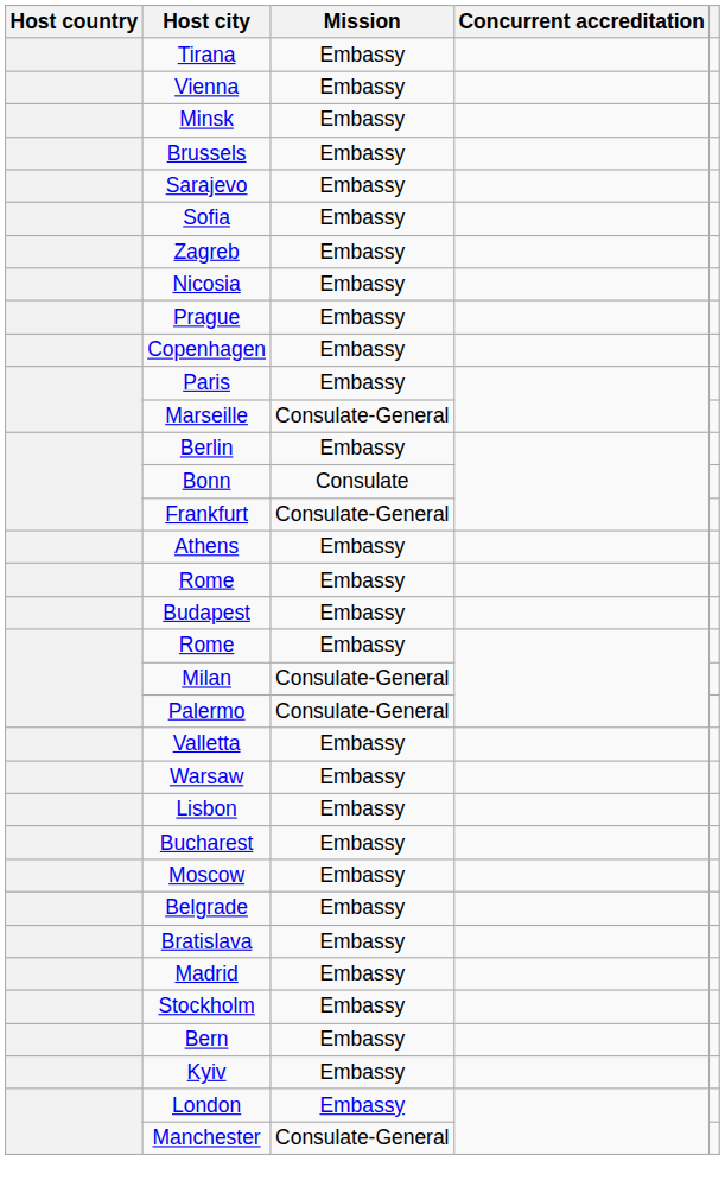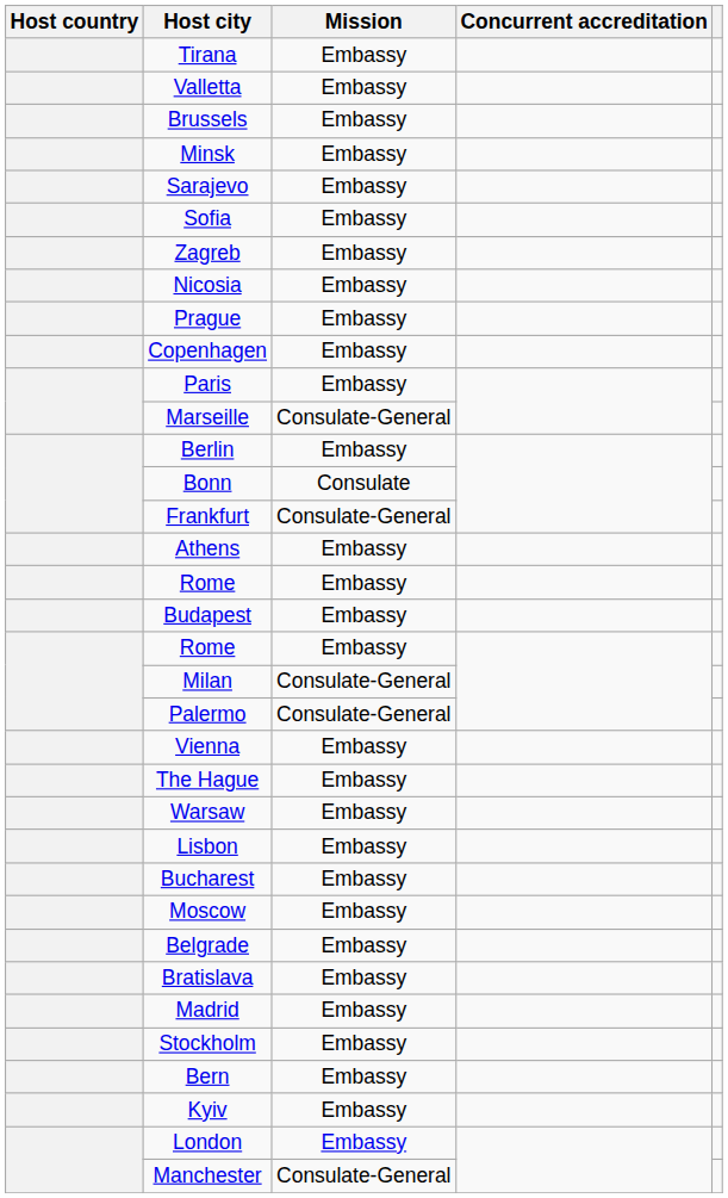 <table class="wikitable plainrowheaders" style="text-align:center">
 <tr>
 <th scope="col">Host country</th>
 <th scope="col">Host city</th>
 <th scope="col">Mission</th>
 <th scope="col">Concurrent accreditation</th>
 <th scope="col"></th>
 </tr>
 <tr>
 <th scope="row"></th>
 <td><a href='#'>Tirana</a></td>
 <td>Embassy</td>
 <td></td>
 <td></td>
 </tr>
 <tr>
 <th scope="row"></th>
-<td><a href='#'>Vienna</a></td>
+<td><a href='#'>Valletta</a></td>
+<td>Embassy</td>
+<td></td>
+<td></td>
+</tr>
+<tr>
+<th scope="row"></th>
+<td><a href='#'>Brussels</a></td>
 <td>Embassy</td>
 <td></td>
 <td></td>
 </tr>
 <tr>
 <th scope="row"></th>
 <td><a href='#'>Minsk</a></td>
-<td>Embassy</td>
-<td></td>
-<td></td>
-</tr>
-<tr>
-<th scope="row"></th>
-<td><a href='#'>Brussels</a></td>
 <td>Embassy</td>
 <td></td>
 <td></td>
 </tr>
 <tr>
 <th scope="row"></th>
 <td><a href='#'>Sarajevo</a></td>
 <td>Embassy</td>
 <td></td>
 <td></td>
 </tr>
 <tr>
 <th scope="row"></th>
 <td><a href='#'>Sofia</a></td>
 <td>Embassy</td>
 <td></td>
 <td></td>
 </tr>
 <tr>
 <th scope="row"></th>
 <td><a href='#'>Zagreb</a></td>
 <td>Embassy</td>
 <td></td>
 <td></td>
 </tr>
 <tr>
 <th scope="row"></th>
 <td><a href='#'>Nicosia</a></td>
 <td>Embassy</td>
 <td></td>
 <td></td>
 </tr>
 <tr>
 <th scope="row"></th>
 <td><a href='#'>Prague</a></td>
 <td>Embassy</td>
 <td></td>
 <td></td>
 </tr>
 <tr>
 <th scope="row"></th>
 <td><a href='#'>Copenhagen</a></td>
 <td>Embassy</td>
 <td></td>
 <td></td>
 </tr>
 <tr>
 <th scope="row" rowspan="2"></th>
 <td><a href='#'>Paris</a></td>
 <td>Embassy</td>
 <td rowspan="2"></td>
 <td></td>
 </tr>
 <tr>
 <td><a href='#'>Marseille</a></td>
 <td>Consulate-General</td>
 <td></td>
 </tr>
 <tr>
 <th scope="row" rowspan="3"></th>
 <td><a href='#'>Berlin</a></td>
 <td>Embassy</td>
 <td rowspan="3"></td>
 <td></td>
 </tr>
 <tr>
 <td><a href='#'>Bonn</a></td>
 <td>Consulate</td>
 <td></td>
 </tr>
 <tr>
 <td><a href='#'>Frankfurt</a></td>
 <td>Consulate-General</td>
 <td></td>
 </tr>
 <tr>
 <th scope="row"></th>
 <td><a href='#'>Athens</a></td>
 <td>Embassy</td>
 <td></td>
 <td></td>
 </tr>
 <tr>
 <th scope="row"></th>
 <td><a href='#'>Rome</a></td>
 <td>Embassy</td>
 <td></td>
 <td></td>
 </tr>
 <tr>
 <th scope="row"></th>
 <td><a href='#'>Budapest</a></td>
 <td>Embassy</td>
 <td></td>
 <td></td>
 </tr>
 <tr>
 <th scope="row" rowspan="3"></th>
 <td><a href='#'>Rome</a></td>
 <td>Embassy</td>
 <td rowspan="3"></td>
 <td></td>
 </tr>
 <tr>
 <td><a href='#'>Milan</a></td>
 <td>Consulate-General</td>
 <td></td>
 </tr>
 <tr>
 <td><a href='#'>Palermo</a></td>
 <td>Consulate-General</td>
 <td></td>
 </tr>
 <tr>
 <th scope="row"></th>
-<td><a href='#'>Valletta</a></td>
+<td><a href='#'>Vienna</a></td>
+<td>Embassy</td>
+<td></td>
+<td></td>
+</tr>
+<tr>
+<th scope="row"></th>
+<td><a href='#'>The Hague</a></td>
 <td>Embassy</td>
 <td></td>
 <td></td>
 </tr>
 <tr>
 <th scope="row"></th>
 <td><a href='#'>Warsaw</a></td>
 <td>Embassy</td>
 <td></td>
 <td></td>
 </tr>
 <tr>
 <th scope="row"></th>
 <td><a href='#'>Lisbon</a></td>
 <td>Embassy</td>
 <td></td>
 <td></td>
 </tr>
 <tr>
 <th scope="row"></th>
 <td><a href='#'>Bucharest</a></td>
 <td>Embassy</td>
 <td></td>
 <td></td>
 </tr>
 <tr>
 <th scope="row"></th>
 <td><a href='#'>Moscow</a></td>
 <td>Embassy</td>
 <td></td>
 <td></td>
 </tr>
 <tr>
 <th scope="row"></th>
 <td><a href='#'>Belgrade</a></td>
 <td>Embassy</td>
 <td></td>
 <td></td>
 </tr>
 <tr>
 <th scope="row"></th>
 <td><a href='#'>Bratislava</a></td>
 <td>Embassy</td>
 <td></td>
 <td></td>
 </tr>
 <tr>
 <th scope="row"></th>
 <td><a href='#'>Madrid</a></td>
 <td>Embassy</td>
 <td></td>
 <td></td>
 </tr>
 <tr>
 <th scope="row"></th>
 <td><a href='#'>Stockholm</a></td>
 <td>Embassy</td>
 <td></td>
 <td></td>
 </tr>
 <tr>
 <th scope="row"></th>
 <td><a href='#'>Bern</a></td>
 <td>Embassy</td>
 <td></td>
 <td></td>
 </tr>
 <tr>
 <th scope="row"></th>
 <td><a href='#'>Kyiv</a></td>
 <td>Embassy</td>
 <td></td>
 <td></td>
 </tr>
 <tr>
 <th scope="row" rowspan="2"></th>
 <td><a href='#'>London</a></td>
 <td><a href='#'>Embassy</a></td>
 <td rowspan="2"></td>
 <td></td>
 </tr>
 <tr>
 <td><a href='#'>Manchester</a></td>
 <td>Consulate-General</td>
 <td></td>
 </tr>
 </table>
